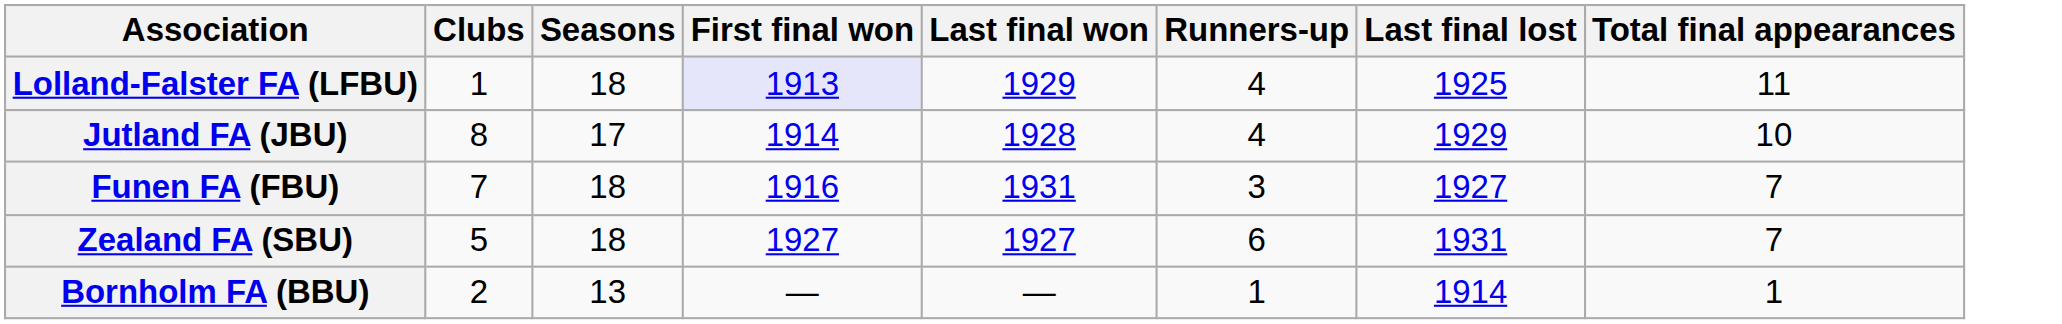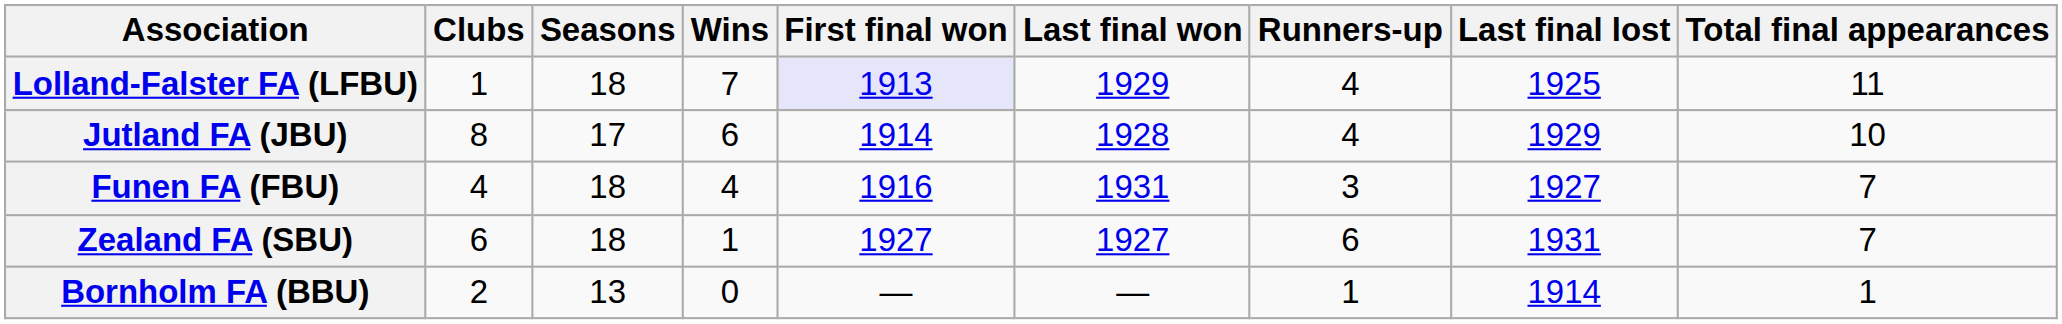 <table class="wikitable sortable plainrowheaders" style="text-align:center">
 <tr>
 <th scope="col">Association</th>
 <th scope="col">Clubs</th>
 <th scope="col">Seasons</th>
+<th scope="col">Wins</th>
 <th scope="col">First final won</th>
 <th scope="col">Last final won</th>
 <th scope="col">Runners-up</th>
 <th scope="col">Last final lost</th>
 <th>Total final appearances</th>
 </tr>
 <tr>
 <th scope="row"><a href='#'>Lolland-Falster FA</a> (LFBU)</th>
 <td>1</td>
 <td>18</td>
+<td>7</td>
 <td style="background: lavender;"><a href='#'>1913</a></td>
 <td><a href='#'>1929</a></td>
 <td>4</td>
 <td><a href='#'>1925</a></td>
 <td>11</td>
 </tr>
 <tr>
 <th scope="row"><a href='#'>Jutland FA</a> (JBU)</th>
 <td>8</td>
 <td>17</td>
+<td>6</td>
 <td><a href='#'>1914</a></td>
 <td><a href='#'>1928</a></td>
 <td>4</td>
 <td><a href='#'>1929</a></td>
 <td>10</td>
 </tr>
 <tr>
 <th scope="row"><a href='#'>Funen FA</a> (FBU)</th>
-<td>7</td>
+<td>4</td>
 <td>18</td>
+<td>4</td>
 <td><a href='#'>1916</a></td>
 <td><a href='#'>1931</a></td>
 <td>3</td>
 <td><a href='#'>1927</a></td>
 <td>7</td>
 </tr>
 <tr>
 <th scope="row"><a href='#'>Zealand FA</a> (SBU)</th>
-<td>5</td>
+<td>6</td>
 <td>18</td>
+<td>1</td>
 <td><a href='#'>1927</a></td>
 <td><a href='#'>1927</a></td>
 <td>6</td>
 <td><a href='#'>1931</a></td>
 <td>7</td>
 </tr>
 <tr>
 <th scope="row"><a href='#'>Bornholm FA</a> (BBU)</th>
 <td>2</td>
 <td>13</td>
+<td>0</td>
 <td>—</td>
 <td>—</td>
 <td>1</td>
 <td><a href='#'>1914</a></td>
 <td>1</td>
 </tr>
 </table>
